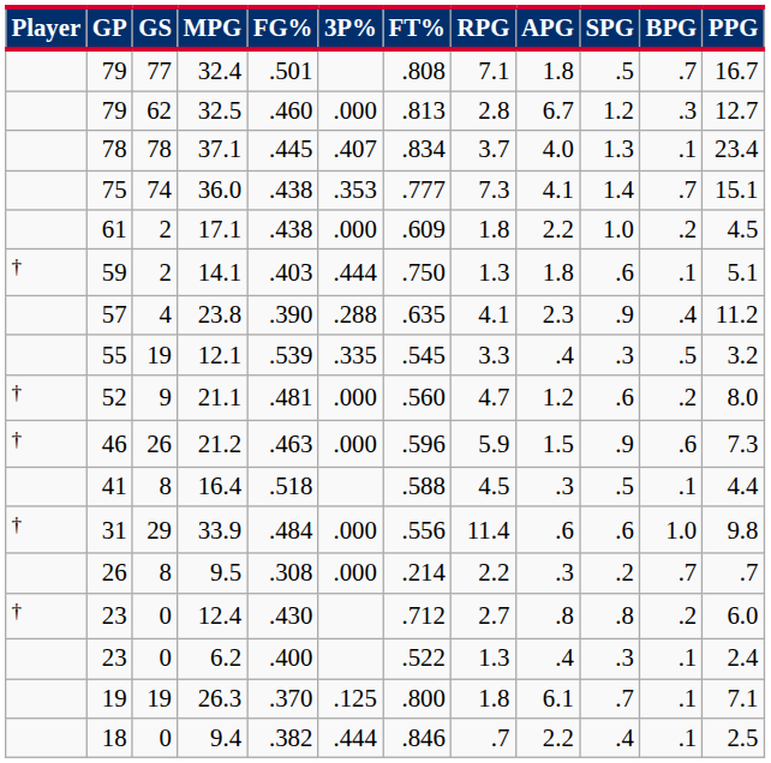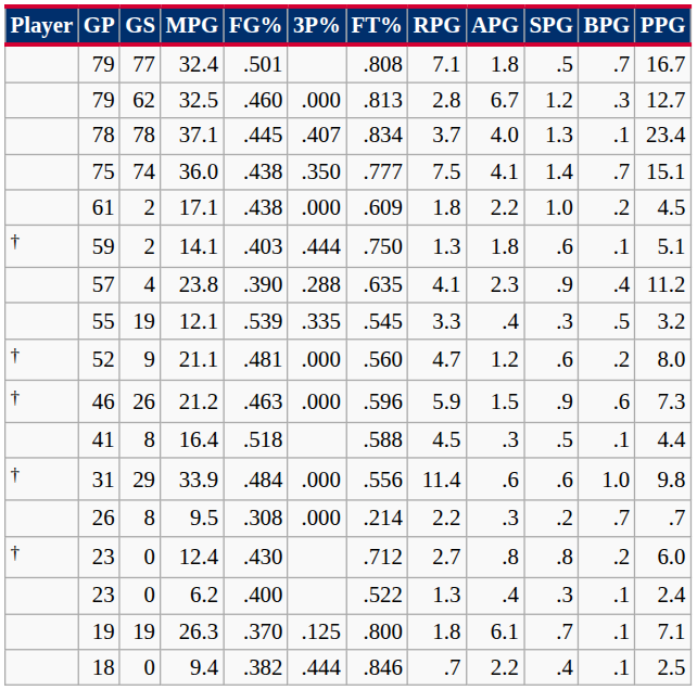 <table class="wikitable sortable" style="text-align:right;">
 <tr>
 <th style="background:#002F6C; color:#FFFFFF; border-top:#D50032 3px solid; border-bottom:#D50032 3px solid;">Player</th>
 <th style="background:#002F6C; color:#FFFFFF; border-top:#D50032 3px solid; border-bottom:#D50032 3px solid;">GP</th>
 <th style="background:#002F6C; color:#FFFFFF; border-top:#D50032 3px solid; border-bottom:#D50032 3px solid;">GS</th>
 <th style="background:#002F6C; color:#FFFFFF; border-top:#D50032 3px solid; border-bottom:#D50032 3px solid;">MPG</th>
 <th style="background:#002F6C; color:#FFFFFF; border-top:#D50032 3px solid; border-bottom:#D50032 3px solid;">FG%</th>
 <th style="background:#002F6C; color:#FFFFFF; border-top:#D50032 3px solid; border-bottom:#D50032 3px solid;">3P%</th>
 <th style="background:#002F6C; color:#FFFFFF; border-top:#D50032 3px solid; border-bottom:#D50032 3px solid;">FT%</th>
 <th style="background:#002F6C; color:#FFFFFF; border-top:#D50032 3px solid; border-bottom:#D50032 3px solid;">RPG</th>
 <th style="background:#002F6C; color:#FFFFFF; border-top:#D50032 3px solid; border-bottom:#D50032 3px solid;">APG</th>
 <th style="background:#002F6C; color:#FFFFFF; border-top:#D50032 3px solid; border-bottom:#D50032 3px solid;">SPG</th>
 <th style="background:#002F6C; color:#FFFFFF; border-top:#D50032 3px solid; border-bottom:#D50032 3px solid;">BPG</th>
 <th style="background:#002F6C; color:#FFFFFF; border-top:#D50032 3px solid; border-bottom:#D50032 3px solid;">PPG</th>
 </tr>
 <tr>
 <td style="text-align:left;"></td>
 <td>79</td>
 <td>77</td>
 <td>32.4</td>
 <td>.501</td>
 <td></td>
 <td>.808</td>
 <td>7.1</td>
 <td>1.8</td>
 <td>.5</td>
 <td>.7</td>
 <td>16.7</td>
 </tr>
 <tr>
 <td style="text-align:left;"></td>
 <td>79</td>
 <td>62</td>
 <td>32.5</td>
 <td>.460</td>
 <td>.000</td>
 <td>.813</td>
 <td>2.8</td>
 <td>6.7</td>
 <td>1.2</td>
 <td>.3</td>
 <td>12.7</td>
 </tr>
 <tr>
 <td style="text-align:left;"></td>
 <td>78</td>
 <td>78</td>
 <td>37.1</td>
 <td>.445</td>
 <td>.407</td>
 <td>.834</td>
 <td>3.7</td>
 <td>4.0</td>
 <td>1.3</td>
 <td>.1</td>
 <td>23.4</td>
 </tr>
 <tr>
 <td style="text-align:left;"></td>
 <td>75</td>
 <td>74</td>
 <td>36.0</td>
 <td>.438</td>
-<td>.353</td>
+<td>.350</td>
 <td>.777</td>
-<td>7.3</td>
+<td>7.5</td>
 <td>4.1</td>
 <td>1.4</td>
 <td>.7</td>
 <td>15.1</td>
 </tr>
 <tr>
 <td style="text-align:left;"></td>
 <td>61</td>
 <td>2</td>
 <td>17.1</td>
 <td>.438</td>
 <td>.000</td>
 <td>.609</td>
 <td>1.8</td>
 <td>2.2</td>
 <td>1.0</td>
 <td>.2</td>
 <td>4.5</td>
 </tr>
 <tr>
 <td style="text-align:left;"><sup>†</sup></td>
 <td>59</td>
 <td>2</td>
 <td>14.1</td>
 <td>.403</td>
 <td>.444</td>
 <td>.750</td>
 <td>1.3</td>
 <td>1.8</td>
 <td>.6</td>
 <td>.1</td>
 <td>5.1</td>
 </tr>
 <tr>
 <td style="text-align:left;"></td>
 <td>57</td>
 <td>4</td>
 <td>23.8</td>
 <td>.390</td>
 <td>.288</td>
 <td>.635</td>
 <td>4.1</td>
 <td>2.3</td>
 <td>.9</td>
 <td>.4</td>
 <td>11.2</td>
 </tr>
 <tr>
 <td style="text-align:left;"></td>
 <td>55</td>
 <td>19</td>
 <td>12.1</td>
 <td>.539</td>
 <td>.335</td>
 <td>.545</td>
 <td>3.3</td>
 <td>.4</td>
 <td>.3</td>
 <td>.5</td>
 <td>3.2</td>
 </tr>
 <tr>
 <td style="text-align:left;"><sup>†</sup></td>
 <td>52</td>
 <td>9</td>
 <td>21.1</td>
 <td>.481</td>
 <td>.000</td>
 <td>.560</td>
 <td>4.7</td>
 <td>1.2</td>
 <td>.6</td>
 <td>.2</td>
 <td>8.0</td>
 </tr>
 <tr>
 <td style="text-align:left;"><sup>†</sup></td>
 <td>46</td>
 <td>26</td>
 <td>21.2</td>
 <td>.463</td>
 <td>.000</td>
 <td>.596</td>
 <td>5.9</td>
 <td>1.5</td>
 <td>.9</td>
 <td>.6</td>
 <td>7.3</td>
 </tr>
 <tr>
 <td style="text-align:left;"></td>
 <td>41</td>
 <td>8</td>
 <td>16.4</td>
 <td>.518</td>
 <td></td>
 <td>.588</td>
 <td>4.5</td>
 <td>.3</td>
 <td>.5</td>
 <td>.1</td>
 <td>4.4</td>
 </tr>
 <tr>
 <td style="text-align:left;"><sup>†</sup></td>
 <td>31</td>
 <td>29</td>
 <td>33.9</td>
 <td>.484</td>
 <td>.000</td>
 <td>.556</td>
 <td>11.4</td>
 <td>.6</td>
 <td>.6</td>
 <td>1.0</td>
 <td>9.8</td>
 </tr>
 <tr>
 <td style="text-align:left;"></td>
 <td>26</td>
 <td>8</td>
 <td>9.5</td>
 <td>.308</td>
 <td>.000</td>
 <td>.214</td>
 <td>2.2</td>
 <td>.3</td>
 <td>.2</td>
 <td>.7</td>
 <td>.7</td>
 </tr>
 <tr>
 <td style="text-align:left;"><sup>†</sup></td>
 <td>23</td>
 <td>0</td>
 <td>12.4</td>
 <td>.430</td>
 <td></td>
 <td>.712</td>
 <td>2.7</td>
 <td>.8</td>
 <td>.8</td>
 <td>.2</td>
 <td>6.0</td>
 </tr>
 <tr>
 <td style="text-align:left;"></td>
 <td>23</td>
 <td>0</td>
 <td>6.2</td>
 <td>.400</td>
 <td></td>
 <td>.522</td>
 <td>1.3</td>
 <td>.4</td>
 <td>.3</td>
 <td>.1</td>
 <td>2.4</td>
 </tr>
 <tr>
 <td style="text-align:left;"></td>
 <td>19</td>
 <td>19</td>
 <td>26.3</td>
 <td>.370</td>
 <td>.125</td>
 <td>.800</td>
 <td>1.8</td>
 <td>6.1</td>
 <td>.7</td>
 <td>.1</td>
 <td>7.1</td>
 </tr>
 <tr>
 <td style="text-align:left;"></td>
 <td>18</td>
 <td>0</td>
 <td>9.4</td>
 <td>.382</td>
 <td>.444</td>
 <td>.846</td>
 <td>.7</td>
 <td>2.2</td>
 <td>.4</td>
 <td>.1</td>
 <td>2.5</td>
 </tr>
 </table>
